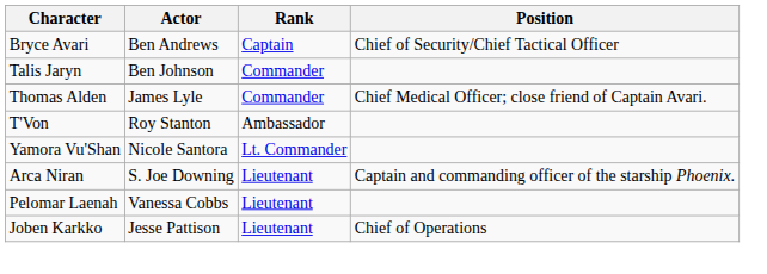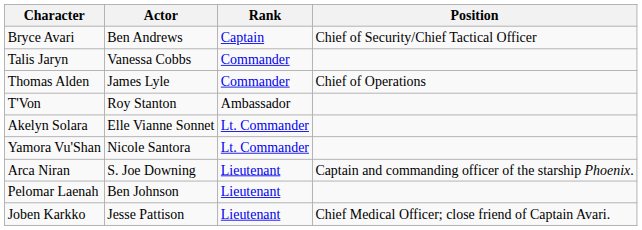 <table class="wikitable">
 <tr>
 <th>Character</th>
 <th>Actor</th>
 <th>Rank</th>
 <th>Position</th>
 </tr>
 <tr>
 <td>Bryce Avari</td>
 <td>Ben Andrews</td>
 <td><a href='#'>Captain</a></td>
 <td>Chief of Security/Chief Tactical Officer</td>
 </tr>
 <tr>
 <td>Talis Jaryn</td>
-<td>Ben Johnson</td>
+<td>Vanessa Cobbs</td>
 <td><a href='#'>Commander</a></td>
 <td></td>
 </tr>
 <tr>
 <td>Thomas Alden</td>
 <td>James Lyle</td>
 <td><a href='#'>Commander</a></td>
-<td>Chief Medical Officer; close friend of Captain Avari.</td>
+<td>Chief of Operations</td>
 </tr>
 <tr>
 <td>T'Von</td>
 <td>Roy Stanton</td>
 <td>Ambassador</td>
+<td></td>
+</tr>
+<tr>
+<td>Akelyn Solara</td>
+<td>Elle Vianne Sonnet</td>
+<td><a href='#'>Lt. Commander</a></td>
 <td></td>
 </tr>
 <tr>
 <td>Yamora Vu'Shan</td>
 <td>Nicole Santora</td>
 <td><a href='#'>Lt. Commander</a></td>
 <td></td>
 </tr>
 <tr>
 <td>Arca Niran</td>
 <td>S. Joe Downing</td>
 <td><a href='#'>Lieutenant</a></td>
 <td>Captain and commanding officer of the starship <em>Phoenix</em>.</td>
 </tr>
 <tr>
 <td>Pelomar Laenah</td>
-<td>Vanessa Cobbs</td>
+<td>Ben Johnson</td>
 <td><a href='#'>Lieutenant</a></td>
 <td></td>
 </tr>
 <tr>
 <td>Joben Karkko</td>
 <td>Jesse Pattison</td>
 <td><a href='#'>Lieutenant</a></td>
-<td>Chief of Operations</td>
+<td>Chief Medical Officer; close friend of Captain Avari.</td>
 </tr>
 </table>
